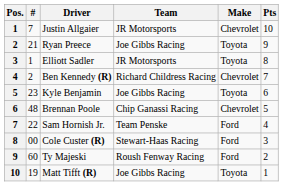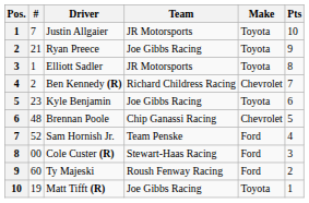 <table class="wikitable" style="font-size:95%">
 <tr>
 <th>Pos.</th>
 <th>#</th>
 <th>Driver</th>
 <th>Team</th>
 <th>Make</th>
 <th>Pts</th>
 </tr>
 <tr>
 <th>1</th>
 <td>7</td>
 <td>Justin Allgaier</td>
 <td>JR Motorsports</td>
-<td>Chevrolet</td>
+<td>Toyota</td>
 <td>10</td>
 </tr>
 <tr>
 <th>2</th>
 <td>21</td>
 <td>Ryan Preece</td>
 <td>Joe Gibbs Racing</td>
 <td>Toyota</td>
 <td>9</td>
 </tr>
 <tr>
 <th>3</th>
 <td>1</td>
 <td>Elliott Sadler</td>
 <td>JR Motorsports</td>
 <td>Toyota</td>
 <td>8</td>
 </tr>
 <tr>
 <th>4</th>
 <td>2</td>
 <td>Ben Kennedy <strong>(R)</strong></td>
 <td>Richard Childress Racing</td>
 <td>Chevrolet</td>
 <td>7</td>
 </tr>
 <tr>
 <th>5</th>
 <td>23</td>
 <td>Kyle Benjamin</td>
 <td>Joe Gibbs Racing</td>
 <td>Toyota</td>
 <td>6</td>
 </tr>
 <tr>
 <th>6</th>
 <td>48</td>
 <td>Brennan Poole</td>
 <td>Chip Ganassi Racing</td>
 <td>Chevrolet</td>
 <td>5</td>
 </tr>
 <tr>
 <th>7</th>
-<td>22</td>
+<td>52</td>
 <td>Sam Hornish Jr.</td>
 <td>Team Penske</td>
 <td>Ford</td>
 <td>4</td>
 </tr>
 <tr>
 <th>8</th>
 <td>00</td>
 <td>Cole Custer <strong>(R)</strong></td>
 <td>Stewart-Haas Racing</td>
 <td>Ford</td>
 <td>3</td>
 </tr>
 <tr>
 <th>9</th>
 <td>60</td>
 <td>Ty Majeski</td>
 <td>Roush Fenway Racing</td>
 <td>Ford</td>
 <td>2</td>
 </tr>
 <tr>
 <th>10</th>
 <td>19</td>
 <td>Matt Tifft <strong>(R)</strong></td>
 <td>Joe Gibbs Racing</td>
 <td>Toyota</td>
 <td>1</td>
 </tr>
 </table>
